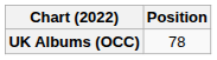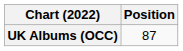 <table class="wikitable plainrowheaders" style="text-align:center">
 <tr>
 <th scope="col">Chart (2022)</th>
 <th scope="col">Position</th>
 </tr>
 <tr>
 <th scope="row">UK Albums (OCC)</th>
-<td>78</td>
+<td>87</td>
 </tr>
 </table>
